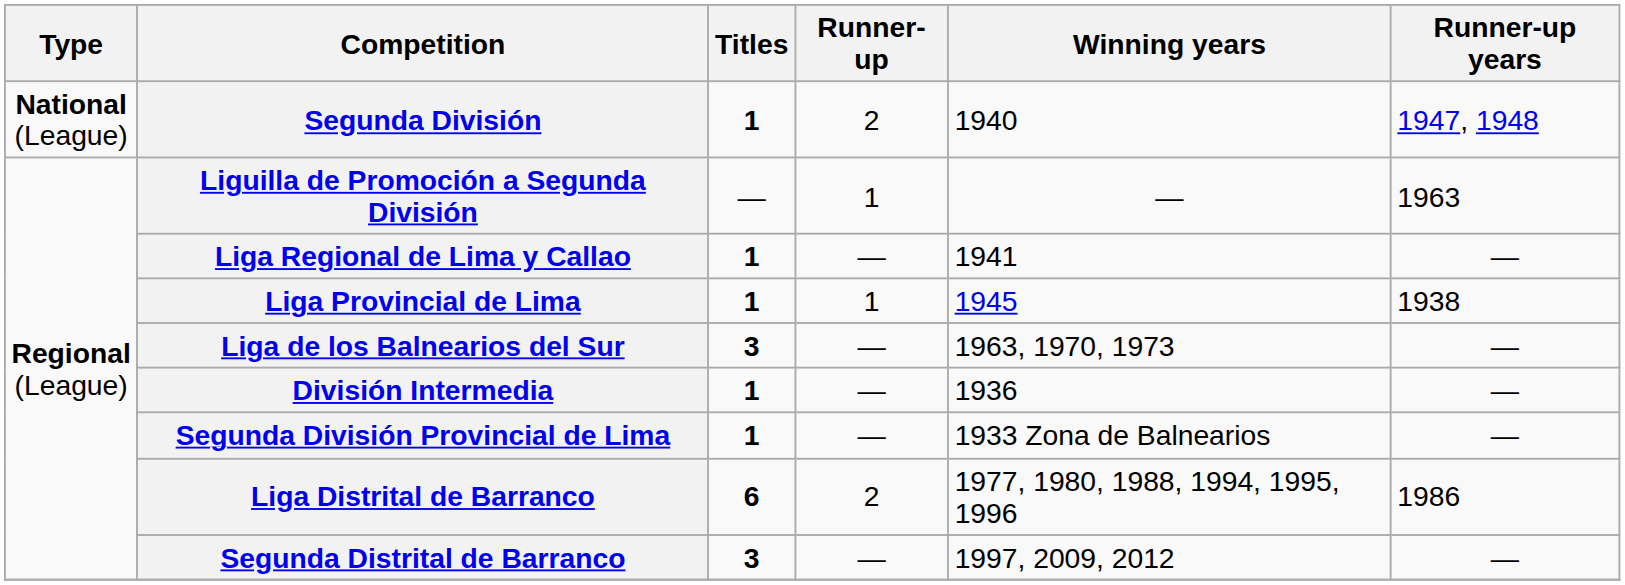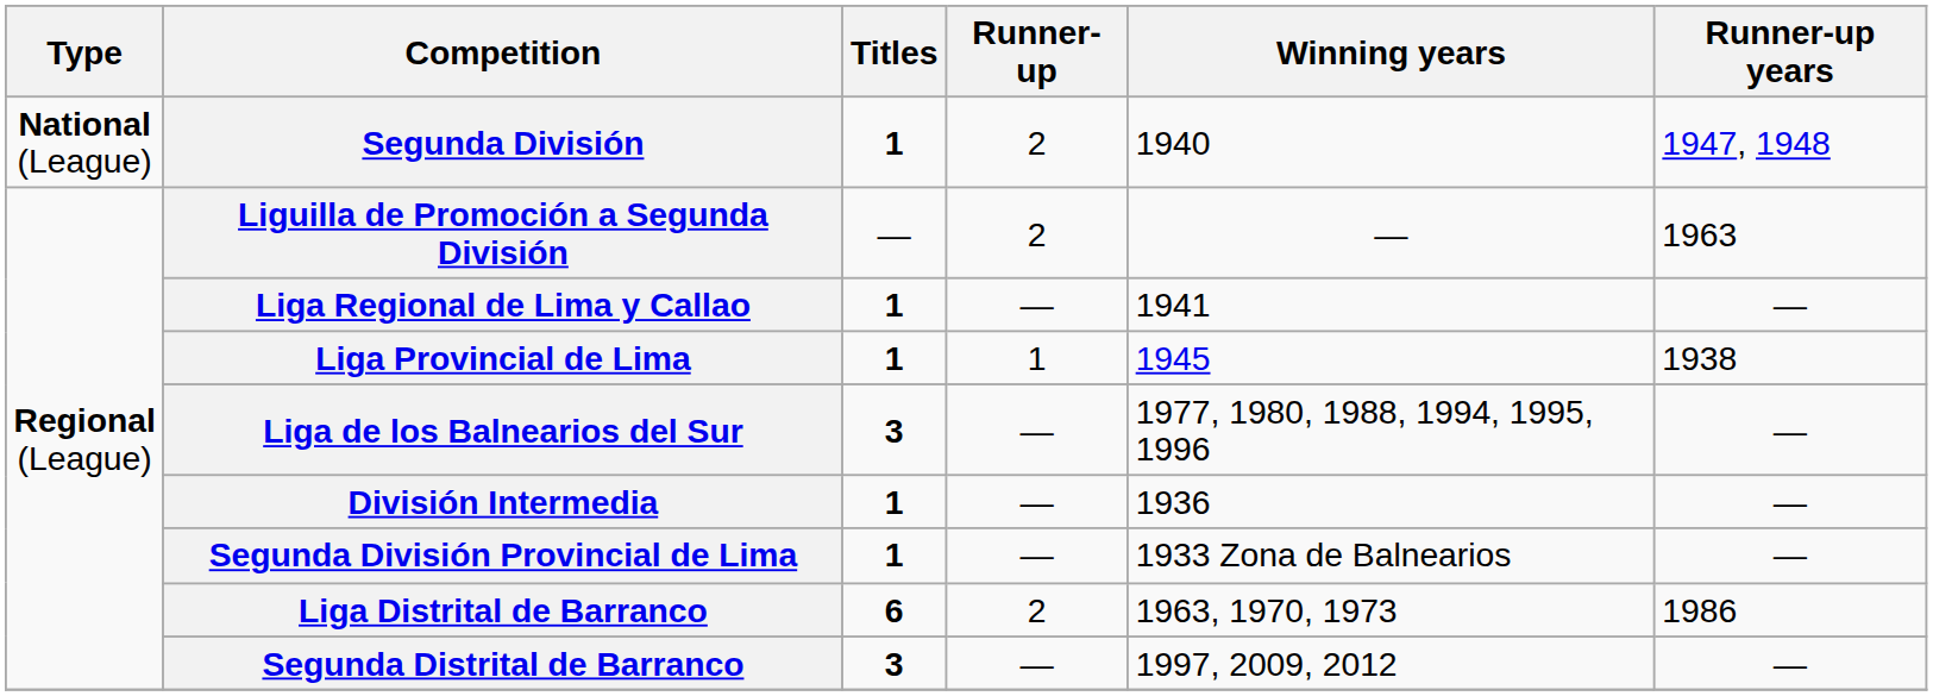 <table class="wikitable plainrowheaders" style="font-size:95%; text-align:center;">
 <tr>
 <th>Type</th>
 <th width=300px>Competition</th>
 <th>Titles</th>
 <th>Runner-up</th>
 <th>Winning years</th>
 <th>Runner-up years</th>
 </tr>
 <tr>
 <td rowspan=1><strong>National</strong><br>(League)</td>
 <th scope=col><a href='#'>Segunda División</a></th>
 <td><strong>1</strong></td>
 <td>2</td>
 <td align="left">1940</td>
 <td align="left"><a href='#'>1947</a>, <a href='#'>1948</a></td>
 </tr>
 <tr>
 <td rowspan=8><strong>Regional</strong><br>(League)</td>
 <th scope=col><a href='#'>Liguilla de Promoción a Segunda División</a></th>
 <td style="text-align:center;">—</td>
-<td>1</td>
+<td>2</td>
 <td style="text-align:center;">—</td>
 <td align="left">1963</td>
 </tr>
 <tr>
 <th scope=col><a href='#'>Liga Regional de Lima y Callao</a></th>
 <td><strong>1</strong></td>
 <td style="text-align:center;">—</td>
 <td align="left">1941</td>
 <td style="text-align:center;">—</td>
 </tr>
 <tr>
 <th scope=col><a href='#'>Liga Provincial de Lima</a></th>
 <td><strong>1</strong></td>
 <td>1</td>
 <td align="left"><a href='#'>1945</a></td>
 <td align="left">1938</td>
 </tr>
 <tr>
 <th scope=col><a href='#'>Liga de los Balnearios del Sur</a></th>
 <td><strong>3</strong></td>
 <td style="text-align:center;">—</td>
-<td align="left">1963, 1970, 1973</td>
+<td align="left">1977, 1980, 1988, 1994, 1995, 1996</td>
 <td style="text-align:center;">—</td>
 </tr>
 <tr>
 <th scope=col><a href='#'>División Intermedia</a></th>
 <td><strong>1</strong></td>
 <td style="text-align:center;">—</td>
 <td align="left">1936</td>
 <td style="text-align:center;">—</td>
 </tr>
 <tr>
 <th scope=col><a href='#'>Segunda División Provincial de Lima</a></th>
 <td><strong>1</strong></td>
 <td style="text-align:center;">—</td>
 <td align="left">1933 Zona de Balnearios</td>
 <td style="text-align:center;">—</td>
 </tr>
 <tr>
 <th scope=col><a href='#'>Liga Distrital de Barranco</a></th>
 <td><strong>6</strong></td>
 <td>2</td>
-<td align="left">1977, 1980, 1988, 1994, 1995, 1996</td>
+<td align="left">1963, 1970, 1973</td>
 <td align="left">1986</td>
 </tr>
 <tr>
 <th scope=col><a href='#'>Segunda Distrital de Barranco</a></th>
 <td><strong>3</strong></td>
 <td style="text-align:center;">—</td>
 <td align="left">1997, 2009, 2012</td>
 <td style="text-align:center;">—</td>
 </tr>
 <tr>
 </tr>
 </table>
